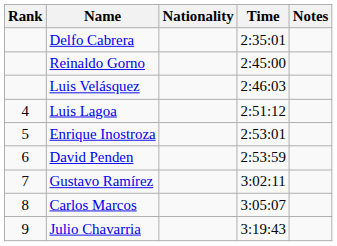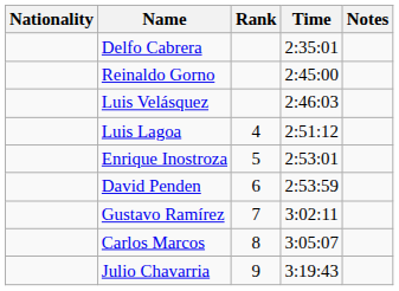 <table class="wikitable sortable" style="text-align:center">
 <tr>
+<th>Nationality</th>
+<th>Name</th>
 <th>Rank</th>
-<th>Name</th>
-<th>Nationality</th>
 <th>Time</th>
 <th>Notes</th>
 </tr>
 <tr>
+<td align=left></td>
+<td align=left><a href='#'>Delfo Cabrera</a></td>
 <td></td>
-<td align=left><a href='#'>Delfo Cabrera</a></td>
-<td align=left></td>
 <td>2:35:01</td>
 <td></td>
 </tr>
 <tr>
+<td align=left></td>
+<td align=left><a href='#'>Reinaldo Gorno</a></td>
 <td></td>
-<td align=left><a href='#'>Reinaldo Gorno</a></td>
-<td align=left></td>
 <td>2:45:00</td>
 <td></td>
 </tr>
 <tr>
+<td align=left></td>
+<td align=left><a href='#'>Luis Velásquez</a></td>
 <td></td>
-<td align=left><a href='#'>Luis Velásquez</a></td>
-<td align=left></td>
 <td>2:46:03</td>
 <td></td>
 </tr>
 <tr>
+<td align=left></td>
+<td align=left><a href='#'>Luis Lagoa</a></td>
 <td>4</td>
-<td align=left><a href='#'>Luis Lagoa</a></td>
-<td align=left></td>
 <td>2:51:12</td>
 <td></td>
 </tr>
 <tr>
+<td align=left></td>
+<td align=left><a href='#'>Enrique Inostroza</a></td>
 <td>5</td>
-<td align=left><a href='#'>Enrique Inostroza</a></td>
-<td align=left></td>
 <td>2:53:01</td>
 <td></td>
 </tr>
 <tr>
+<td align=left></td>
+<td align=left><a href='#'>David Penden</a></td>
 <td>6</td>
-<td align=left><a href='#'>David Penden</a></td>
-<td align=left></td>
 <td>2:53:59</td>
 <td></td>
 </tr>
 <tr>
+<td align=left></td>
+<td align=left><a href='#'>Gustavo Ramírez</a></td>
 <td>7</td>
-<td align=left><a href='#'>Gustavo Ramírez</a></td>
-<td align=left></td>
 <td>3:02:11</td>
 <td></td>
 </tr>
 <tr>
+<td align=left></td>
+<td align=left><a href='#'>Carlos Marcos</a></td>
 <td>8</td>
-<td align=left><a href='#'>Carlos Marcos</a></td>
-<td align=left></td>
 <td>3:05:07</td>
 <td></td>
 </tr>
 <tr>
+<td align=left></td>
+<td align=left><a href='#'>Julio Chavarria</a></td>
 <td>9</td>
-<td align=left><a href='#'>Julio Chavarria</a></td>
-<td align=left></td>
 <td>3:19:43</td>
 <td></td>
 </tr>
 </table>
